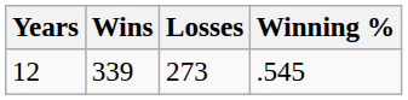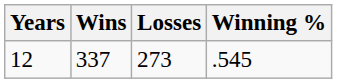 <table class="wikitable">
 <tr>
 <th>Years</th>
 <th>Wins</th>
 <th>Losses</th>
 <th>Winning %</th>
 </tr>
 <tr>
 <td>12</td>
-<td>339</td>
+<td>337</td>
 <td>273</td>
 <td>.545</td>
 </tr>
 </table>
